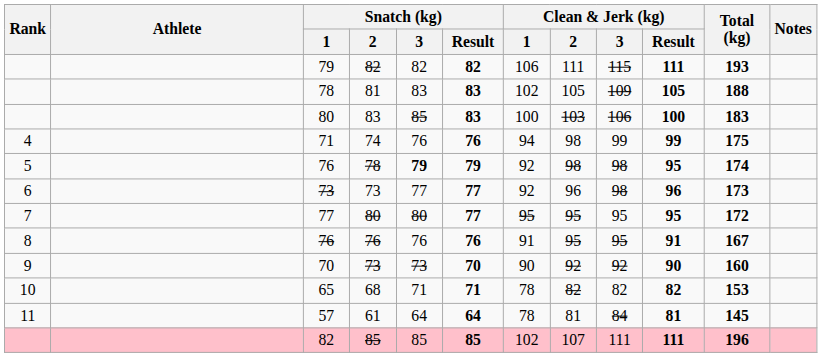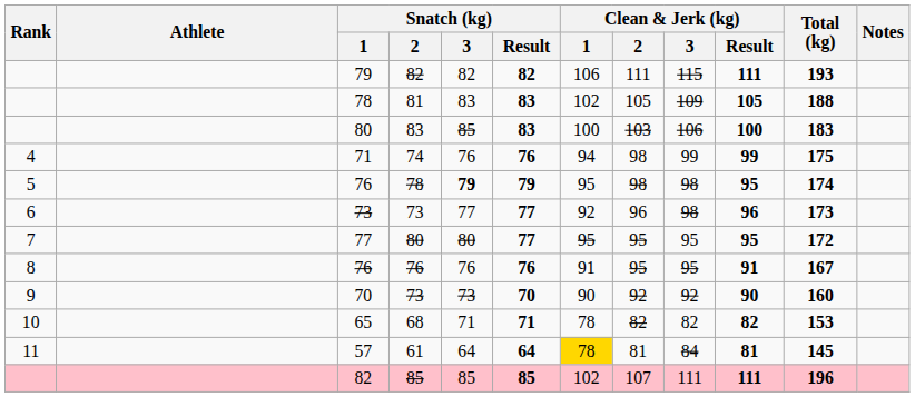 <table class="wikitable" style="text-align:center;">
 <tr>
 <th rowspan=2 width=40>Rank</th>
 <th rowspan=2 width=250>Athlete</th>
 <th colspan=4>Snatch (kg)</th>
 <th colspan=4>Clean & Jerk (kg)</th>
 <th rowspan=2 width=60>Total (kg)</th>
 <th rowspan=2 width=40>Notes</th>
 </tr>
 <tr>
 <th width=40>1</th>
 <th width=40>2</th>
 <th width=40>3</th>
 <th width=55>Result</th>
 <th width=40>1</th>
 <th width=40>2</th>
 <th width=40>3</th>
 <th width=55>Result</th>
 </tr>
 <tr>
 <td></td>
 <td style="text-align:left;"></td>
 <td>79</td>
 <td><s>82</s></td>
 <td>82</td>
 <td><strong>82 </strong></td>
 <td>106</td>
 <td>111</td>
 <td><s>115</s></td>
 <td><strong>111</strong></td>
 <td><strong>193</strong></td>
 <td><strong></strong></td>
 </tr>
 <tr>
 <td></td>
 <td style="text-align:left;"></td>
 <td>78</td>
 <td>81</td>
 <td>83</td>
 <td><strong>83 </strong></td>
 <td>102</td>
 <td>105</td>
 <td><s>109</s></td>
 <td><strong>105</strong></td>
 <td><strong>188</strong></td>
 <td></td>
 </tr>
 <tr>
 <td></td>
 <td style="text-align:left;"></td>
 <td>80</td>
 <td>83</td>
 <td><s>85</s></td>
 <td><strong>83 </strong></td>
 <td>100</td>
 <td><s>103</s></td>
 <td><s>106</s></td>
 <td><strong>100</strong></td>
 <td><strong>183</strong></td>
 <td><strong></strong></td>
 </tr>
 <tr>
 <td>4</td>
 <td style="text-align:left;"></td>
 <td>71</td>
 <td>74</td>
 <td>76</td>
 <td><strong>76</strong></td>
 <td>94</td>
 <td>98</td>
 <td>99</td>
 <td><strong>99</strong></td>
 <td><strong>175</strong></td>
 <td></td>
 </tr>
 <tr>
 <td>5</td>
 <td style="text-align:left;"></td>
 <td>76</td>
 <td><s>78</s></td>
 <td><strong>79</strong></td>
 <td><strong>79 </strong></td>
-<td>92</td>
+<td>95</td>
 <td><s>98</s></td>
 <td><s>98</s></td>
 <td><strong>95</strong></td>
 <td><strong>174</strong></td>
 <td></td>
 </tr>
 <tr>
 <td>6</td>
 <td style="text-align:left;"></td>
 <td><s>73</s></td>
 <td>73</td>
 <td>77</td>
 <td><strong>77</strong></td>
 <td>92</td>
 <td>96</td>
 <td><s>98</s></td>
 <td><strong>96</strong></td>
 <td><strong>173</strong></td>
 <td></td>
 </tr>
 <tr>
 <td>7</td>
 <td style="text-align:left;"></td>
 <td>77</td>
 <td><s>80</s></td>
 <td><s>80</s></td>
 <td><strong>77</strong></td>
 <td><s>95</s></td>
 <td><s>95</s></td>
 <td>95</td>
 <td><strong>95</strong></td>
 <td><strong>172</strong></td>
 <td></td>
 </tr>
 <tr>
 <td>8</td>
 <td style="text-align:left;"></td>
 <td><s>76</s></td>
 <td><s>76</s></td>
 <td>76</td>
 <td><strong>76</strong></td>
 <td>91</td>
 <td><s>95</s></td>
 <td><s>95</s></td>
 <td><strong>91</strong></td>
 <td><strong>167</strong></td>
 <td></td>
 </tr>
 <tr>
 <td>9</td>
 <td style="text-align:left;"></td>
 <td>70</td>
 <td><s>73</s></td>
 <td><s>73</s></td>
 <td><strong>70</strong></td>
 <td>90</td>
 <td><s>92</s></td>
 <td><s>92</s></td>
 <td><strong>90</strong></td>
 <td><strong>160</strong></td>
 <td></td>
 </tr>
 <tr>
 <td>10</td>
 <td style="text-align:left;"></td>
 <td>65</td>
 <td>68</td>
 <td>71</td>
 <td><strong>71</strong></td>
 <td>78</td>
 <td><s>82</s></td>
 <td>82</td>
 <td><strong>82</strong></td>
 <td><strong>153</strong></td>
 <td></td>
 </tr>
 <tr>
 <td>11</td>
 <td style="text-align:left;"></td>
 <td>57</td>
 <td>61</td>
 <td>64</td>
 <td><strong>64</strong></td>
-<td>78</td>
+<td style="background: gold;">78</td>
 <td>81</td>
 <td><s>84</s></td>
 <td><strong>81</strong></td>
 <td><strong>145</strong></td>
 <td></td>
 </tr>
 <tr style="background-color:pink;">
 <td></td>
 <td style="text-align:left;"></td>
 <td>82</td>
 <td><s>85</s></td>
 <td>85</td>
 <td><strong>85</strong></td>
 <td>102</td>
 <td>107</td>
 <td>111</td>
 <td><strong>111</strong></td>
 <td><strong>196</strong></td>
 <td></td>
 </tr>
 </table>
